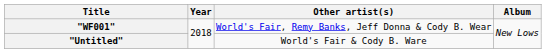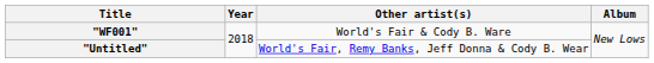 <table class="wikitable plainrowheaders" style="text-align:center;">
 <tr>
 <th scope="col" style="width:20em;">Title</th>
 <th scope="col" style="width:1em;">Year</th>
 <th scope="col">Other artist(s)</th>
 <th scope="col">Album</th>
 </tr>
 <tr>
 <th scope="row">"WF001"</th>
 <td rowspan="2">2018</td>
-<td><a href='#'>World's Fair</a>, <a href='#'>Remy Banks</a>, Jeff Donna & Cody B. Wear</td>
+<td>World's Fair & Cody B. Ware</td>
 <td rowspan="2"><em>New Lows</em></td>
 </tr>
 <tr>
 <th scope="row">"Untitled"</th>
-<td>World's Fair & Cody B. Ware</td>
+<td><a href='#'>World's Fair</a>, <a href='#'>Remy Banks</a>, Jeff Donna & Cody B. Wear</td>
 </tr>
 </table>
